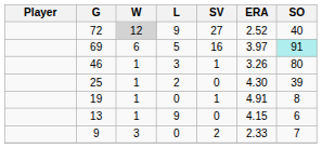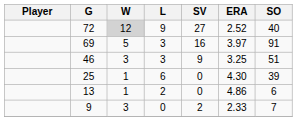 <table class="wikitable sortable">
 <tr>
 <th bgcolor="#DDDDFF" width="16%">Player</th>
 <th bgcolor="#DDDDFF" width="9%">G</th>
 <th bgcolor="#DDDDFF" width="9%">W</th>
 <th bgcolor="#DDDDFF" width="9%">L</th>
 <th bgcolor="#DDDDFF" width="9%">SV</th>
 <th bgcolor="#DDDDFF" width="9%">ERA</th>
 <th bgcolor="#DDDDFF" width="9%">SO</th>
 </tr>
 <tr align="center">
 <td></td>
 <td>72</td>
 <td style="background: lightgrey;">12</td>
 <td>9</td>
 <td>27</td>
 <td>2.52</td>
 <td>40</td>
 </tr>
 <tr align="center">
 <td></td>
 <td>69</td>
-<td>6</td>
 <td>5</td>
+<td>3</td>
 <td>16</td>
 <td>3.97</td>
-<td style="background: paleturquoise;">91</td>
+<td>91</td>
 </tr>
 <tr align="center">
 <td></td>
 <td>46</td>
-<td>1</td>
 <td>3</td>
-<td>1</td>
-<td>3.26</td>
-<td>80</td>
+<td>3</td>
+<td>9</td>
+<td>3.25</td>
+<td>51</td>
 </tr>
 <tr align="center">
 <td></td>
 <td>25</td>
 <td>1</td>
-<td>2</td>
+<td>6</td>
 <td>0</td>
 <td>4.30</td>
 <td>39</td>
 </tr>
 <tr align="center">
 <td></td>
-<td>19</td>
-<td>1</td>
-<td>0</td>
-<td>1</td>
-<td>4.91</td>
-<td>8</td>
-</tr>
-<tr align="center">
-<td></td>
 <td>13</td>
 <td>1</td>
-<td>9</td>
+<td>2</td>
 <td>0</td>
-<td>4.15</td>
+<td>4.86</td>
 <td>6</td>
 </tr>
 <tr align="center">
 <td></td>
 <td>9</td>
 <td>3</td>
 <td>0</td>
 <td>2</td>
 <td>2.33</td>
 <td>7</td>
 </tr>
 <tr align="center">
 </tr>
 </table>
